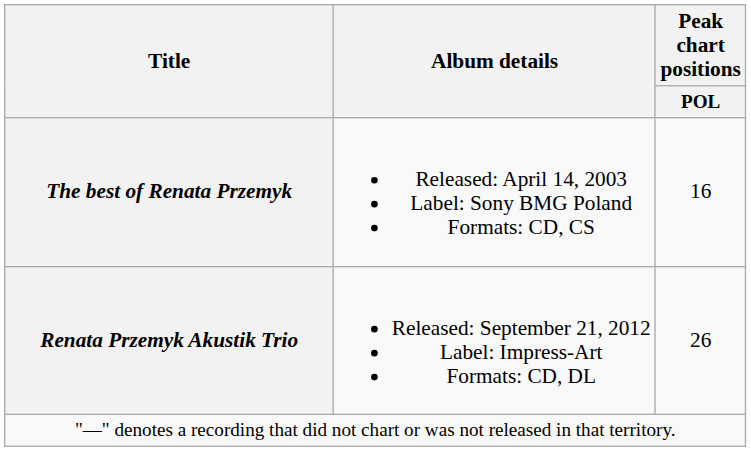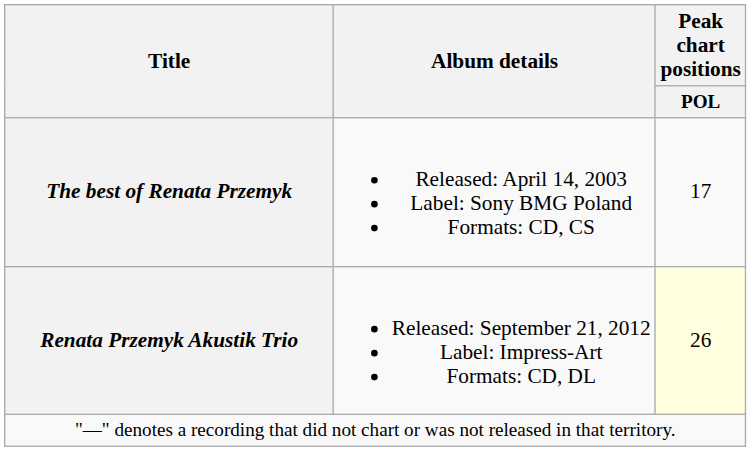 <table class="wikitable plainrowheaders" style="text-align:center;">
 <tr>
 <th scope="col" rowspan="2" style="width:15em;">Title</th>
 <th scope="col" rowspan="2">Album details</th>
 <th scope="col" colspan="1">Peak chart positions</th>
 </tr>
 <tr>
 <th scope="col" style="width:3em;font-size:90%;">POL<br></th>
 </tr>
 <tr>
 <th scope="row"><em>The best of Renata Przemyk</em></th>
 <td><br><ul><li>Released: April 14, 2003</li><li>Label: Sony BMG Poland</li><li>Formats: CD, CS</li></ul></td>
-<td>16</td>
+<td>17</td>
 </tr>
 <tr>
 <th scope="row"><em>Renata Przemyk Akustik Trio</em></th>
 <td><br><ul><li>Released: September 21, 2012</li><li>Label: Impress-Art</li><li>Formats: CD, DL</li></ul></td>
-<td>26</td>
+<td style="background: lightyellow;">26</td>
 </tr>
 <tr>
 <td colspan="20" style="font-size:90%">"—" denotes a recording that did not chart or was not released in that territory.</td>
 </tr>
 </table>
